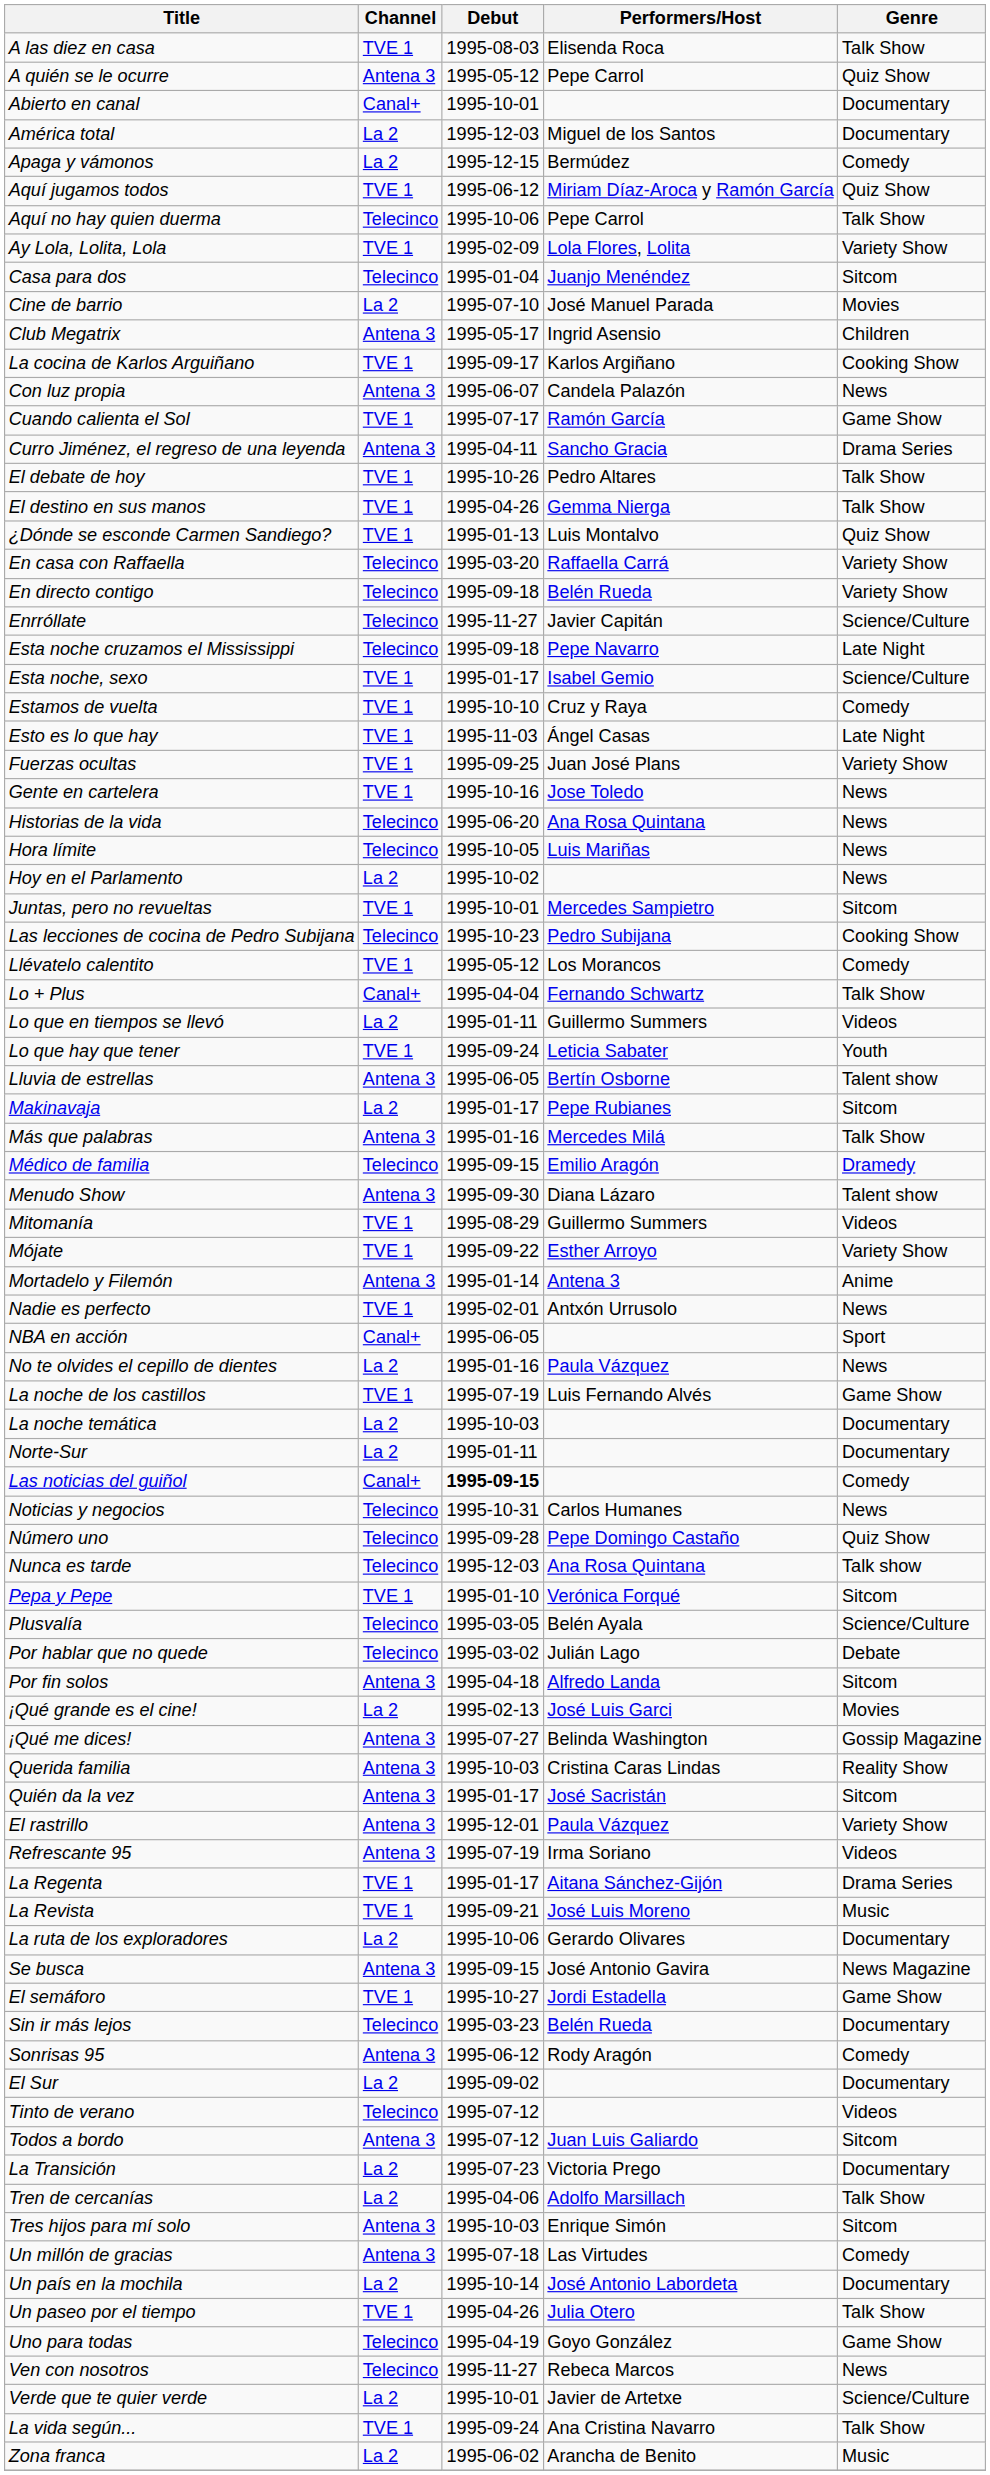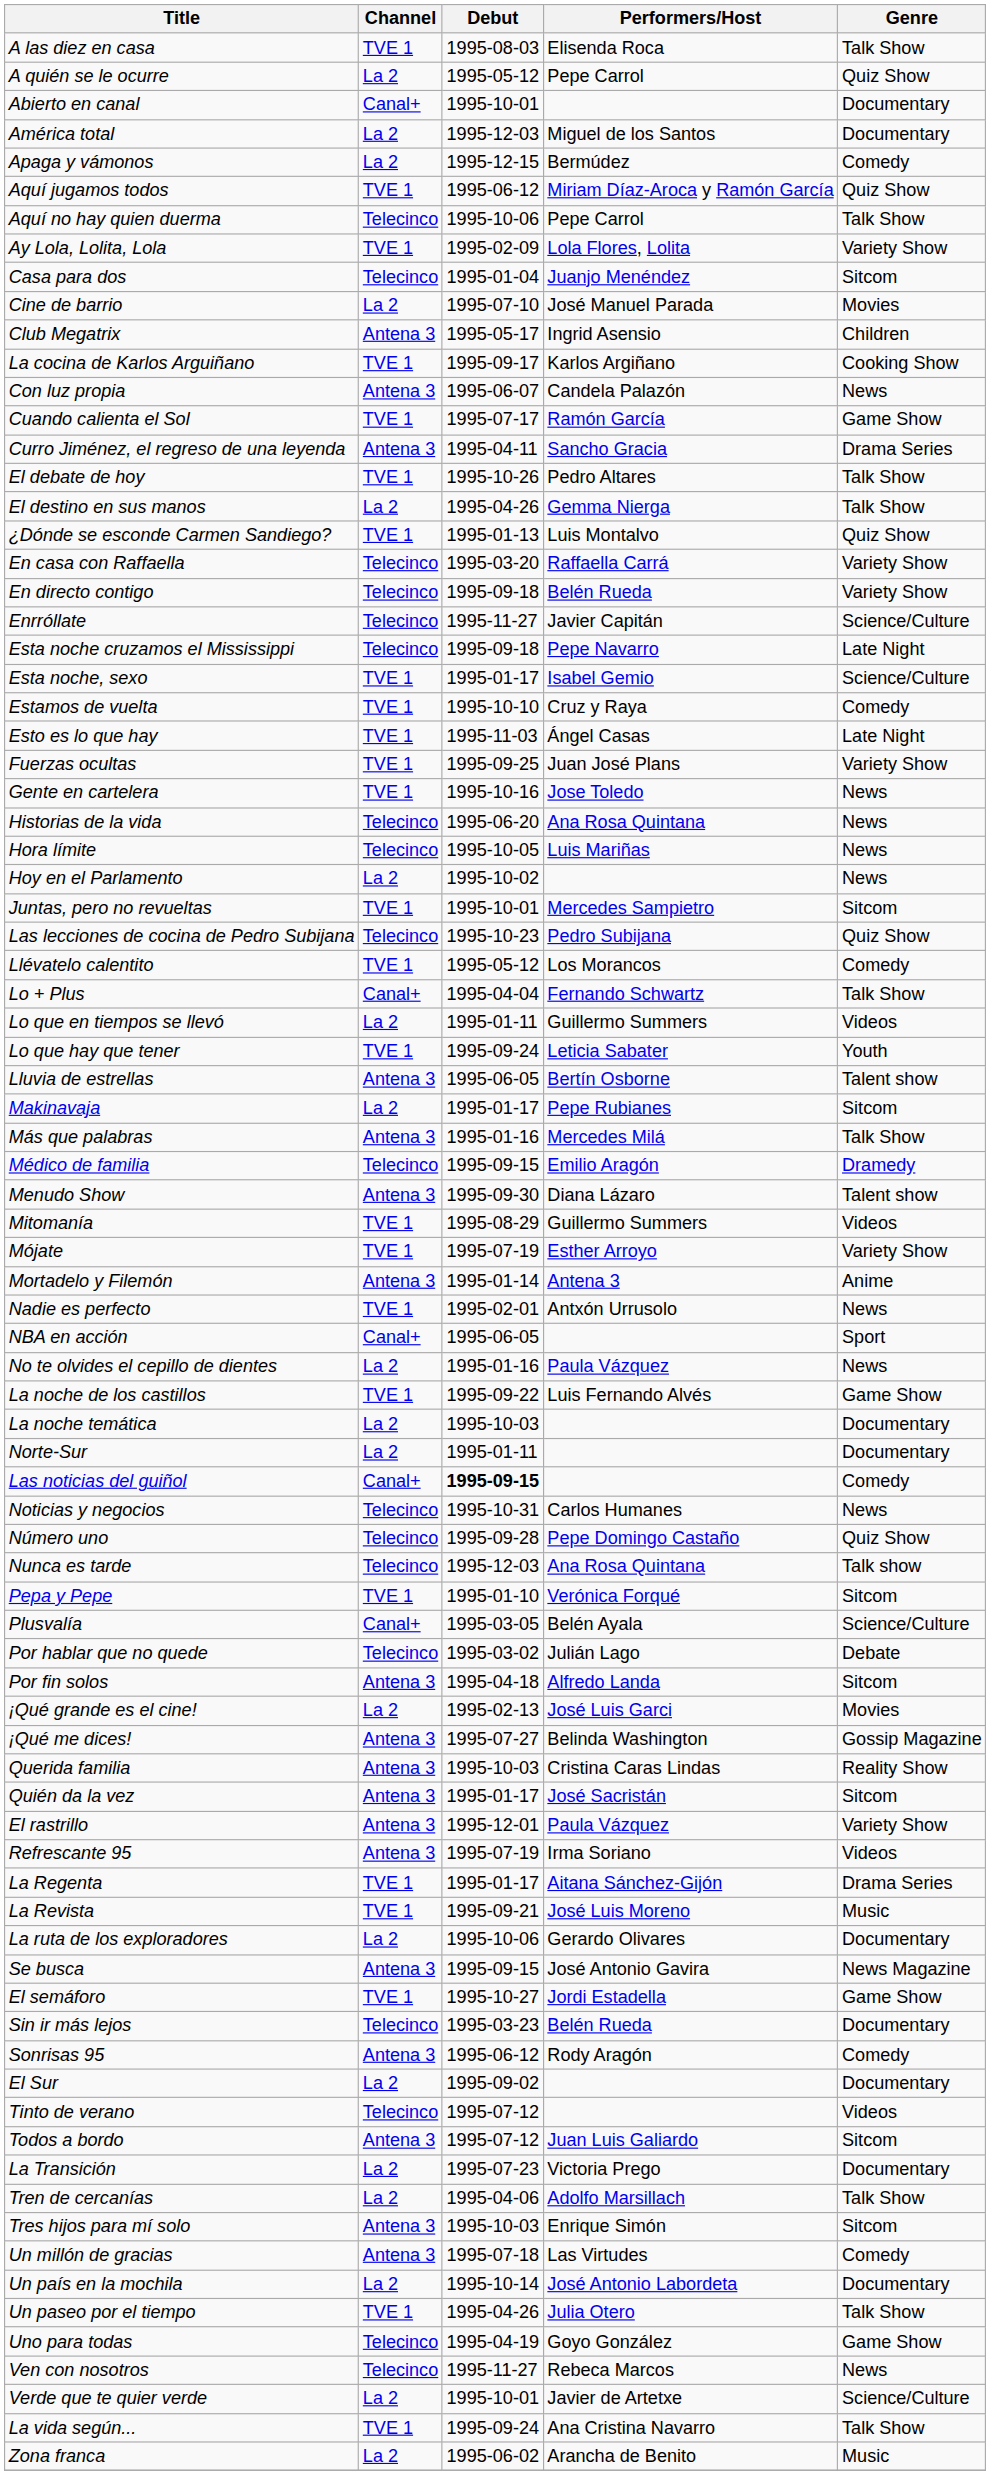 <table class="wikitable sortable">
 <tr>
 <th>Title</th>
 <th>Channel</th>
 <th>Debut</th>
 <th>Performers/Host</th>
 <th>Genre</th>
 </tr>
 <tr>
 <td><em>A las diez en casa</em></td>
 <td><a href='#'>TVE 1</a></td>
 <td>1995-08-03</td>
 <td>Elisenda Roca</td>
 <td>Talk Show</td>
 </tr>
 <tr>
 <td><em>A quién se le ocurre</em></td>
-<td><a href='#'>Antena 3</a></td>
+<td><a href='#'>La 2</a></td>
 <td>1995-05-12</td>
 <td>Pepe Carrol</td>
 <td>Quiz Show</td>
 </tr>
 <tr>
 <td><em>Abierto en canal</em></td>
 <td><a href='#'>Canal+</a></td>
 <td>1995-10-01</td>
 <td></td>
 <td>Documentary</td>
 </tr>
 <tr>
 <td><em>América total</em></td>
 <td><a href='#'>La 2</a></td>
 <td>1995-12-03</td>
 <td>Miguel de los Santos</td>
 <td>Documentary</td>
 </tr>
 <tr>
 <td><em>Apaga y vámonos</em></td>
 <td><a href='#'>La 2</a></td>
 <td>1995-12-15</td>
 <td>Bermúdez</td>
 <td>Comedy</td>
 </tr>
 <tr>
 <td><em>Aquí jugamos todos</em></td>
 <td><a href='#'>TVE 1</a></td>
 <td>1995-06-12</td>
 <td><a href='#'>Miriam Díaz-Aroca</a> y <a href='#'>Ramón García</a></td>
 <td>Quiz Show</td>
 </tr>
 <tr>
 <td><em>Aquí no hay quien duerma</em></td>
 <td><a href='#'>Telecinco</a></td>
 <td>1995-10-06</td>
 <td>Pepe Carrol</td>
 <td>Talk Show</td>
 </tr>
 <tr>
 <td><em>Ay Lola, Lolita, Lola</em></td>
 <td><a href='#'>TVE 1</a></td>
 <td>1995-02-09</td>
 <td><a href='#'>Lola Flores</a>, <a href='#'>Lolita</a></td>
 <td>Variety Show</td>
 </tr>
 <tr>
 <td><em>Casa para dos</em></td>
 <td><a href='#'>Telecinco</a></td>
 <td>1995-01-04</td>
 <td><a href='#'>Juanjo Menéndez</a></td>
 <td>Sitcom</td>
 </tr>
 <tr>
 <td><em>Cine de barrio</em></td>
 <td><a href='#'>La 2</a></td>
 <td>1995-07-10</td>
 <td>José Manuel Parada</td>
 <td>Movies</td>
 </tr>
 <tr>
 <td><em>Club Megatrix</em></td>
 <td><a href='#'>Antena 3</a></td>
 <td>1995-05-17</td>
 <td>Ingrid Asensio</td>
 <td>Children</td>
 </tr>
 <tr>
 <td><em>La cocina de Karlos Arguiñano</em></td>
 <td><a href='#'>TVE 1</a></td>
 <td>1995-09-17</td>
 <td>Karlos Argiñano</td>
 <td>Cooking Show</td>
 </tr>
 <tr>
 <td><em>Con luz propia</em></td>
 <td><a href='#'>Antena 3</a></td>
 <td>1995-06-07</td>
 <td>Candela Palazón</td>
 <td>News</td>
 </tr>
 <tr>
 <td><em>Cuando calienta el Sol</em></td>
 <td><a href='#'>TVE 1</a></td>
 <td>1995-07-17</td>
 <td><a href='#'>Ramón García</a></td>
 <td>Game Show</td>
 </tr>
 <tr>
 <td><em>Curro Jiménez, el regreso de una leyenda</em></td>
 <td><a href='#'>Antena 3</a></td>
 <td>1995-04-11</td>
 <td><a href='#'>Sancho Gracia</a></td>
 <td>Drama Series</td>
 </tr>
 <tr>
 <td><em>El debate de hoy</em></td>
 <td><a href='#'>TVE 1</a></td>
 <td>1995-10-26</td>
 <td>Pedro Altares</td>
 <td>Talk Show</td>
 </tr>
 <tr>
 <td><em>El destino en sus manos</em></td>
-<td><a href='#'>TVE 1</a></td>
+<td><a href='#'>La 2</a></td>
 <td>1995-04-26</td>
 <td><a href='#'>Gemma Nierga</a></td>
 <td>Talk Show</td>
 </tr>
 <tr>
 <td><em>¿Dónde se esconde Carmen Sandiego?</em></td>
 <td><a href='#'>TVE 1</a></td>
 <td>1995-01-13</td>
 <td>Luis Montalvo</td>
 <td>Quiz Show</td>
 </tr>
 <tr>
 <td><em>En casa con Raffaella</em></td>
 <td><a href='#'>Telecinco</a></td>
 <td>1995-03-20</td>
 <td><a href='#'>Raffaella Carrá</a></td>
 <td>Variety Show</td>
 </tr>
 <tr>
 <td><em>En directo contigo</em></td>
 <td><a href='#'>Telecinco</a></td>
 <td>1995-09-18</td>
 <td><a href='#'>Belén Rueda</a></td>
 <td>Variety Show</td>
 </tr>
 <tr>
 <td><em>Enrróllate</em></td>
 <td><a href='#'>Telecinco</a></td>
 <td>1995-11-27</td>
 <td>Javier Capitán</td>
 <td>Science/Culture</td>
 </tr>
 <tr>
 <td><em>Esta noche cruzamos el Mississippi</em></td>
 <td><a href='#'>Telecinco</a></td>
 <td>1995-09-18</td>
 <td><a href='#'>Pepe Navarro</a></td>
 <td>Late Night</td>
 </tr>
 <tr>
 <td><em>Esta noche, sexo</em></td>
 <td><a href='#'>TVE 1</a></td>
 <td>1995-01-17</td>
 <td><a href='#'>Isabel Gemio</a></td>
 <td>Science/Culture</td>
 </tr>
 <tr>
 <td><em>Estamos de vuelta</em></td>
 <td><a href='#'>TVE 1</a></td>
 <td>1995-10-10</td>
 <td>Cruz y Raya</td>
 <td>Comedy</td>
 </tr>
 <tr>
 <td><em>Esto es lo que hay</em></td>
 <td><a href='#'>TVE 1</a></td>
 <td>1995-11-03</td>
 <td>Ángel Casas</td>
 <td>Late Night</td>
 </tr>
 <tr>
 <td><em>Fuerzas ocultas</em></td>
 <td><a href='#'>TVE 1</a></td>
 <td>1995-09-25</td>
 <td>Juan José Plans</td>
 <td>Variety Show</td>
 </tr>
 <tr>
 <td><em>Gente en cartelera</em></td>
 <td><a href='#'>TVE 1</a></td>
 <td>1995-10-16</td>
 <td><a href='#'>Jose Toledo</a></td>
 <td>News</td>
 </tr>
 <tr>
 <td><em>Historias de la vida</em></td>
 <td><a href='#'>Telecinco</a></td>
 <td>1995-06-20</td>
 <td><a href='#'>Ana Rosa Quintana</a></td>
 <td>News</td>
 </tr>
 <tr>
 <td><em>Hora límite</em></td>
 <td><a href='#'>Telecinco</a></td>
 <td>1995-10-05</td>
 <td><a href='#'>Luis Mariñas</a></td>
 <td>News</td>
 </tr>
 <tr>
 <td><em>Hoy en el Parlamento</em></td>
 <td><a href='#'>La 2</a></td>
 <td>1995-10-02</td>
 <td></td>
 <td>News</td>
 </tr>
 <tr>
 <td><em>Juntas, pero no revueltas</em></td>
 <td><a href='#'>TVE 1</a></td>
 <td>1995-10-01</td>
 <td><a href='#'>Mercedes Sampietro</a></td>
 <td>Sitcom</td>
 </tr>
 <tr>
 <td><em>Las lecciones de cocina de Pedro Subijana</em></td>
 <td><a href='#'>Telecinco</a></td>
 <td>1995-10-23</td>
 <td><a href='#'>Pedro Subijana</a></td>
-<td>Cooking Show</td>
+<td>Quiz Show</td>
 </tr>
 <tr>
 <td><em>Llévatelo calentito</em></td>
 <td><a href='#'>TVE 1</a></td>
 <td>1995-05-12</td>
 <td>Los Morancos</td>
 <td>Comedy</td>
 </tr>
 <tr>
 <td><em>Lo + Plus</em></td>
 <td><a href='#'>Canal+</a></td>
 <td>1995-04-04</td>
 <td><a href='#'>Fernando Schwartz</a></td>
 <td>Talk Show</td>
 </tr>
 <tr>
 <td><em>Lo que en tiempos se llevó</em></td>
 <td><a href='#'>La 2</a></td>
 <td>1995-01-11</td>
 <td>Guillermo Summers</td>
 <td>Videos</td>
 </tr>
 <tr>
 <td><em>Lo que hay que tener</em></td>
 <td><a href='#'>TVE 1</a></td>
 <td>1995-09-24</td>
 <td><a href='#'>Leticia Sabater</a></td>
 <td>Youth</td>
 </tr>
 <tr>
 <td><em>Lluvia de estrellas</em></td>
 <td><a href='#'>Antena 3</a></td>
 <td>1995-06-05</td>
 <td><a href='#'>Bertín Osborne</a></td>
 <td>Talent show</td>
 </tr>
 <tr>
 <td><em><a href='#'>Makinavaja</a></em></td>
 <td><a href='#'>La 2</a></td>
 <td>1995-01-17</td>
 <td><a href='#'>Pepe Rubianes</a></td>
 <td>Sitcom</td>
 </tr>
 <tr>
 <td><em>Más que palabras</em></td>
 <td><a href='#'>Antena 3</a></td>
 <td>1995-01-16</td>
 <td><a href='#'>Mercedes Milá</a></td>
 <td>Talk Show</td>
 </tr>
 <tr>
 <td><em><a href='#'>Médico de familia</a></em></td>
 <td><a href='#'>Telecinco</a></td>
 <td>1995-09-15</td>
 <td><a href='#'>Emilio Aragón</a></td>
 <td><a href='#'>Dramedy</a></td>
 </tr>
 <tr>
 <td><em>Menudo Show</em></td>
 <td><a href='#'>Antena 3</a></td>
 <td>1995-09-30</td>
 <td>Diana Lázaro</td>
 <td>Talent show</td>
 </tr>
 <tr>
 <td><em>Mitomanía</em></td>
 <td><a href='#'>TVE 1</a></td>
 <td>1995-08-29</td>
 <td>Guillermo Summers</td>
 <td>Videos</td>
 </tr>
 <tr>
 <td><em>Mójate</em></td>
 <td><a href='#'>TVE 1</a></td>
-<td>1995-09-22</td>
+<td>1995-07-19</td>
 <td><a href='#'>Esther Arroyo</a></td>
 <td>Variety Show</td>
 </tr>
 <tr>
 <td><em>Mortadelo y Filemón</em></td>
 <td><a href='#'>Antena 3</a></td>
 <td>1995-01-14</td>
 <td><a href='#'>Antena 3</a></td>
 <td>Anime</td>
 </tr>
 <tr>
 <td><em>Nadie es perfecto</em></td>
 <td><a href='#'>TVE 1</a></td>
 <td>1995-02-01</td>
 <td>Antxón Urrusolo</td>
 <td>News</td>
 </tr>
 <tr>
 <td><em>NBA en acción</em></td>
 <td><a href='#'>Canal+</a></td>
 <td>1995-06-05</td>
 <td></td>
 <td>Sport</td>
 </tr>
 <tr>
 <td><em>No te olvides el cepillo de dientes</em></td>
 <td><a href='#'>La 2</a></td>
 <td>1995-01-16</td>
 <td><a href='#'>Paula Vázquez</a></td>
 <td>News</td>
 </tr>
 <tr>
 <td><em>La noche de los castillos</em></td>
 <td><a href='#'>TVE 1</a></td>
-<td>1995-07-19</td>
+<td>1995-09-22</td>
 <td>Luis Fernando Alvés</td>
 <td>Game Show</td>
 </tr>
 <tr>
 <td><em>La noche temática</em></td>
 <td><a href='#'>La 2</a></td>
 <td>1995-10-03</td>
 <td></td>
 <td>Documentary</td>
 </tr>
 <tr>
 <td><em>Norte-Sur</em></td>
 <td><a href='#'>La 2</a></td>
 <td>1995-01-11</td>
 <td></td>
 <td>Documentary</td>
 </tr>
 <tr>
 <td><em><a href='#'>Las noticias del guiñol</a></em></td>
 <td><a href='#'>Canal+</a></td>
 <td><strong>1995-09-15</strong></td>
 <td></td>
 <td>Comedy</td>
 </tr>
 <tr>
 <td><em>Noticias y negocios</em></td>
 <td><a href='#'>Telecinco</a></td>
 <td>1995-10-31</td>
 <td>Carlos Humanes</td>
 <td>News</td>
 </tr>
 <tr>
 <td><em>Número uno</em></td>
 <td><a href='#'>Telecinco</a></td>
 <td>1995-09-28</td>
 <td><a href='#'>Pepe Domingo Castaño</a></td>
 <td>Quiz Show</td>
 </tr>
 <tr>
 <td><em>Nunca es tarde</em></td>
 <td><a href='#'>Telecinco</a></td>
 <td>1995-12-03</td>
 <td><a href='#'>Ana Rosa Quintana</a></td>
 <td>Talk show</td>
 </tr>
 <tr>
 <td><em><a href='#'>Pepa y Pepe</a></em></td>
 <td><a href='#'>TVE 1</a></td>
 <td>1995-01-10</td>
 <td><a href='#'>Verónica Forqué</a></td>
 <td>Sitcom</td>
 </tr>
 <tr>
 <td><em>Plusvalía</em></td>
-<td><a href='#'>Telecinco</a></td>
+<td><a href='#'>Canal+</a></td>
 <td>1995-03-05</td>
 <td>Belén Ayala</td>
 <td>Science/Culture</td>
 </tr>
 <tr>
 <td><em>Por hablar que no quede</em></td>
 <td><a href='#'>Telecinco</a></td>
 <td>1995-03-02</td>
 <td>Julián Lago</td>
 <td>Debate</td>
 </tr>
 <tr>
 <td><em>Por fin solos</em></td>
 <td><a href='#'>Antena 3</a></td>
 <td>1995-04-18</td>
 <td><a href='#'>Alfredo Landa</a></td>
 <td>Sitcom</td>
 </tr>
 <tr>
 <td><em>¡Qué grande es el cine!</em></td>
 <td><a href='#'>La 2</a></td>
 <td>1995-02-13</td>
 <td><a href='#'>José Luis Garci</a></td>
 <td>Movies</td>
 </tr>
 <tr>
 <td><em>¡Qué me dices!</em></td>
 <td><a href='#'>Antena 3</a></td>
 <td>1995-07-27</td>
 <td>Belinda Washington</td>
 <td>Gossip Magazine</td>
 </tr>
 <tr>
 <td><em>Querida familia</em></td>
 <td><a href='#'>Antena 3</a></td>
 <td>1995-10-03</td>
 <td>Cristina Caras Lindas</td>
 <td>Reality Show</td>
 </tr>
 <tr>
 <td><em>Quién da la vez</em></td>
 <td><a href='#'>Antena 3</a></td>
 <td>1995-01-17</td>
 <td><a href='#'>José Sacristán</a></td>
 <td>Sitcom</td>
 </tr>
 <tr>
 <td><em>El rastrillo</em></td>
 <td><a href='#'>Antena 3</a></td>
 <td>1995-12-01</td>
 <td><a href='#'>Paula Vázquez</a></td>
 <td>Variety Show</td>
 </tr>
 <tr>
 <td><em>Refrescante 95</em></td>
 <td><a href='#'>Antena 3</a></td>
 <td>1995-07-19</td>
 <td>Irma Soriano</td>
 <td>Videos</td>
 </tr>
 <tr>
 <td><em>La Regenta</em></td>
 <td><a href='#'>TVE 1</a></td>
 <td>1995-01-17</td>
 <td><a href='#'>Aitana Sánchez-Gijón</a></td>
 <td>Drama Series</td>
 </tr>
 <tr>
 <td><em>La Revista</em></td>
 <td><a href='#'>TVE 1</a></td>
 <td>1995-09-21</td>
 <td><a href='#'>José Luis Moreno</a></td>
 <td>Music</td>
 </tr>
 <tr>
 <td><em>La ruta de los exploradores</em></td>
 <td><a href='#'>La 2</a></td>
 <td>1995-10-06</td>
 <td>Gerardo Olivares</td>
 <td>Documentary</td>
 </tr>
 <tr>
 <td><em>Se busca</em></td>
 <td><a href='#'>Antena 3</a></td>
 <td>1995-09-15</td>
 <td>José Antonio Gavira</td>
 <td>News Magazine</td>
 </tr>
 <tr>
 <td><em>El semáforo</em></td>
 <td><a href='#'>TVE 1</a></td>
 <td>1995-10-27</td>
 <td><a href='#'>Jordi Estadella</a></td>
 <td>Game Show</td>
 </tr>
 <tr>
 <td><em>Sin ir más lejos</em></td>
 <td><a href='#'>Telecinco</a></td>
 <td>1995-03-23</td>
 <td><a href='#'>Belén Rueda</a></td>
 <td>Documentary</td>
 </tr>
 <tr>
 <td><em>Sonrisas 95</em></td>
 <td><a href='#'>Antena 3</a></td>
 <td>1995-06-12</td>
 <td>Rody Aragón</td>
 <td>Comedy</td>
 </tr>
 <tr>
 <td><em>El Sur</em></td>
 <td><a href='#'>La 2</a></td>
 <td>1995-09-02</td>
 <td></td>
 <td>Documentary</td>
 </tr>
 <tr>
 <td><em>Tinto de verano</em></td>
 <td><a href='#'>Telecinco</a></td>
 <td>1995-07-12</td>
 <td></td>
 <td>Videos</td>
 </tr>
 <tr>
 <td><em>Todos a bordo</em></td>
 <td><a href='#'>Antena 3</a></td>
 <td>1995-07-12</td>
 <td><a href='#'>Juan Luis Galiardo</a></td>
 <td>Sitcom</td>
 </tr>
 <tr>
 <td><em>La Transición</em></td>
 <td><a href='#'>La 2</a></td>
 <td>1995-07-23</td>
 <td>Victoria Prego</td>
 <td>Documentary</td>
 </tr>
 <tr>
 <td><em>Tren de cercanías</em></td>
 <td><a href='#'>La 2</a></td>
 <td>1995-04-06</td>
 <td><a href='#'>Adolfo Marsillach</a></td>
 <td>Talk Show</td>
 </tr>
 <tr>
 <td><em>Tres hijos para mí solo</em></td>
 <td><a href='#'>Antena 3</a></td>
 <td>1995-10-03</td>
 <td>Enrique Simón</td>
 <td>Sitcom</td>
 </tr>
 <tr>
 <td><em>Un millón de gracias</em></td>
 <td><a href='#'>Antena 3</a></td>
 <td>1995-07-18</td>
 <td>Las Virtudes</td>
 <td>Comedy</td>
 </tr>
 <tr>
 <td><em>Un país en la mochila</em></td>
 <td><a href='#'>La 2</a></td>
 <td>1995-10-14</td>
 <td><a href='#'>José Antonio Labordeta</a></td>
 <td>Documentary</td>
 </tr>
 <tr>
 <td><em>Un paseo por el tiempo</em></td>
 <td><a href='#'>TVE 1</a></td>
 <td>1995-04-26</td>
 <td><a href='#'>Julia Otero</a></td>
 <td>Talk Show</td>
 </tr>
 <tr>
 <td><em>Uno para todas</em></td>
 <td><a href='#'>Telecinco</a></td>
 <td>1995-04-19</td>
 <td>Goyo González</td>
 <td>Game Show</td>
 </tr>
 <tr>
 <td><em>Ven con nosotros</em></td>
 <td><a href='#'>Telecinco</a></td>
 <td>1995-11-27</td>
 <td>Rebeca Marcos</td>
 <td>News</td>
 </tr>
 <tr>
 <td><em>Verde que te quier verde</em></td>
 <td><a href='#'>La 2</a></td>
 <td>1995-10-01</td>
 <td>Javier de Artetxe</td>
 <td>Science/Culture</td>
 </tr>
 <tr>
 <td><em>La vida según...</em></td>
 <td><a href='#'>TVE 1</a></td>
 <td>1995-09-24</td>
 <td>Ana Cristina Navarro</td>
 <td>Talk Show</td>
 </tr>
 <tr>
 <td><em>Zona franca</em></td>
 <td><a href='#'>La 2</a></td>
 <td>1995-06-02</td>
 <td>Arancha de Benito</td>
 <td>Music</td>
 </tr>
 <tr>
 </tr>
 </table>
